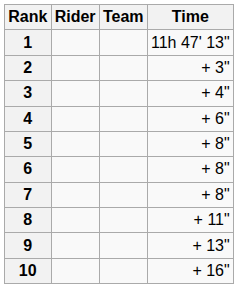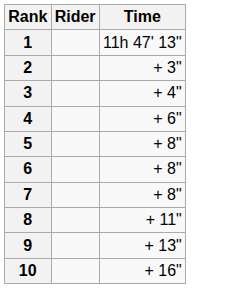 <table class="wikitable" margin-bottom:0;">
 <tr>
 <th scope="col">Rank</th>
 <th scope="col">Rider</th>
-<th scope="col">Team</th>
 <th scope="col">Time</th>
 </tr>
 <tr>
 <th scope="row">1</th>
 <td> </td>
-<td></td>
 <td align="right">11h 47' 13"</td>
 </tr>
 <tr>
 <th scope="row">2</th>
-<td></td>
 <td></td>
 <td align="right">+ 3"</td>
 </tr>
 <tr>
 <th scope="row">3</th>
 <td></td>
-<td></td>
 <td align="right">+ 4"</td>
 </tr>
 <tr>
 <th scope="row">4</th>
-<td></td>
 <td></td>
 <td align="right">+ 6"</td>
 </tr>
 <tr>
 <th scope="row">5</th>
 <td></td>
-<td></td>
 <td align="right">+ 8"</td>
 </tr>
 <tr>
 <th scope="row">6</th>
-<td></td>
 <td></td>
 <td align="right">+ 8"</td>
 </tr>
 <tr>
 <th scope="row">7</th>
 <td></td>
-<td></td>
 <td align="right">+ 8"</td>
 </tr>
 <tr>
 <th scope="row">8</th>
-<td></td>
 <td></td>
 <td align="right">+ 11"</td>
 </tr>
 <tr>
 <th scope="row">9</th>
 <td></td>
-<td></td>
 <td align="right">+ 13"</td>
 </tr>
 <tr>
 <th scope="row">10</th>
 <td></td>
-<td></td>
 <td align="right">+ 16"</td>
 </tr>
 </table>
